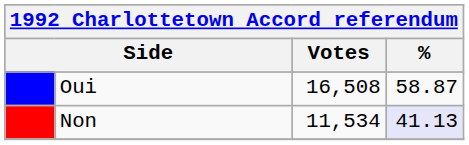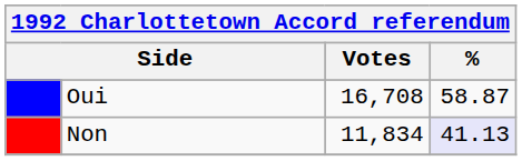 <table class="wikitable" style="font-size: 95%; clear:both">
 <tr style="background-color:#E9E9E9">
 <th colspan=4><a href='#'>1992 Charlottetown Accord referendum</a></th>
 </tr>
 <tr style="background-color:#E9E9E9">
 <th colspan=2 style="width: 130px">Side</th>
 <th style="width: 50px">Votes</th>
 <th style="width: 40px">%</th>
 </tr>
 <tr>
 <td bgcolor="blue"></td>
 <td>Oui</td>
-<td align="right">16,508</td>
+<td align="right">16,708</td>
 <td align="right">58.87</td>
 </tr>
 <tr>
 <td bgcolor="red"></td>
 <td>Non</td>
-<td align="right">11,534</td>
+<td align="right">11,834</td>
 <td align="right" style="background: lavender;">41.13</td>
 </tr>
 <tr>
 </tr>
 </table>
